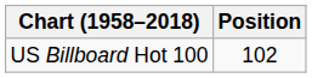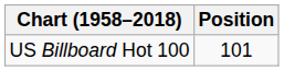 <table class="wikitable plainrowheaders">
 <tr>
 <th>Chart (1958–2018)</th>
 <th>Position</th>
 </tr>
 <tr>
 <td>US <em>Billboard</em> Hot 100</td>
-<td style="text-align:center;">102</td>
+<td style="text-align:center;">101</td>
 </tr>
 </table>
